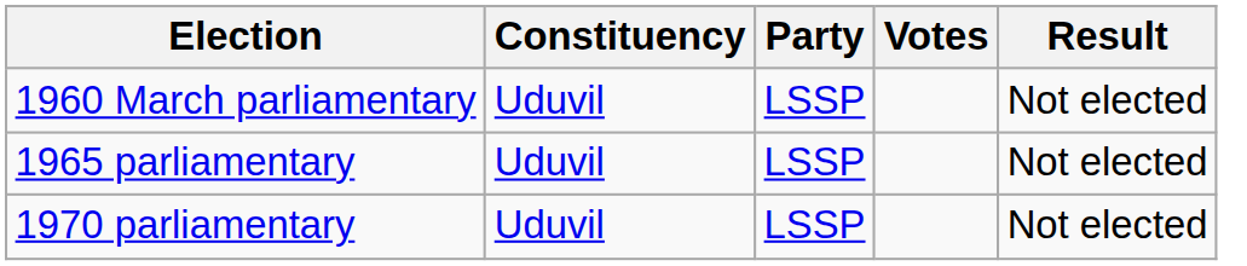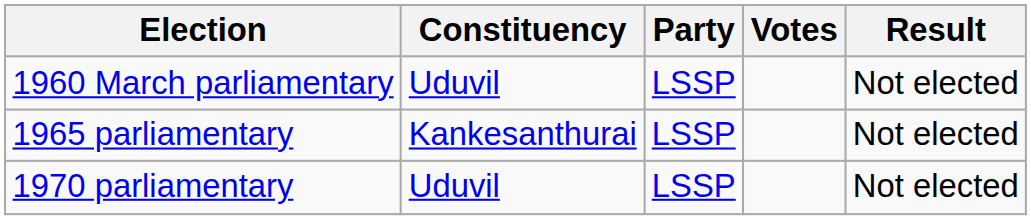 <table class="wikitable" style="text-align:left;">
 <tr>
 <th scope=col>Election</th>
 <th scope=col>Constituency</th>
 <th scope=col>Party</th>
 <th scope=col>Votes</th>
 <th scope=col>Result</th>
 </tr>
 <tr>
 <td><a href='#'>1960 March parliamentary</a></td>
 <td><a href='#'>Uduvil</a></td>
 <td><a href='#'>LSSP</a></td>
 <td align=right></td>
 <td>Not elected</td>
 </tr>
 <tr>
 <td><a href='#'>1965 parliamentary</a></td>
-<td><a href='#'>Uduvil</a></td>
+<td><a href='#'>Kankesanthurai</a></td>
 <td><a href='#'>LSSP</a></td>
 <td align=right></td>
 <td>Not elected</td>
 </tr>
 <tr>
 <td><a href='#'>1970 parliamentary</a></td>
 <td><a href='#'>Uduvil</a></td>
 <td><a href='#'>LSSP</a></td>
 <td align=right></td>
 <td>Not elected</td>
 </tr>
 </table>
